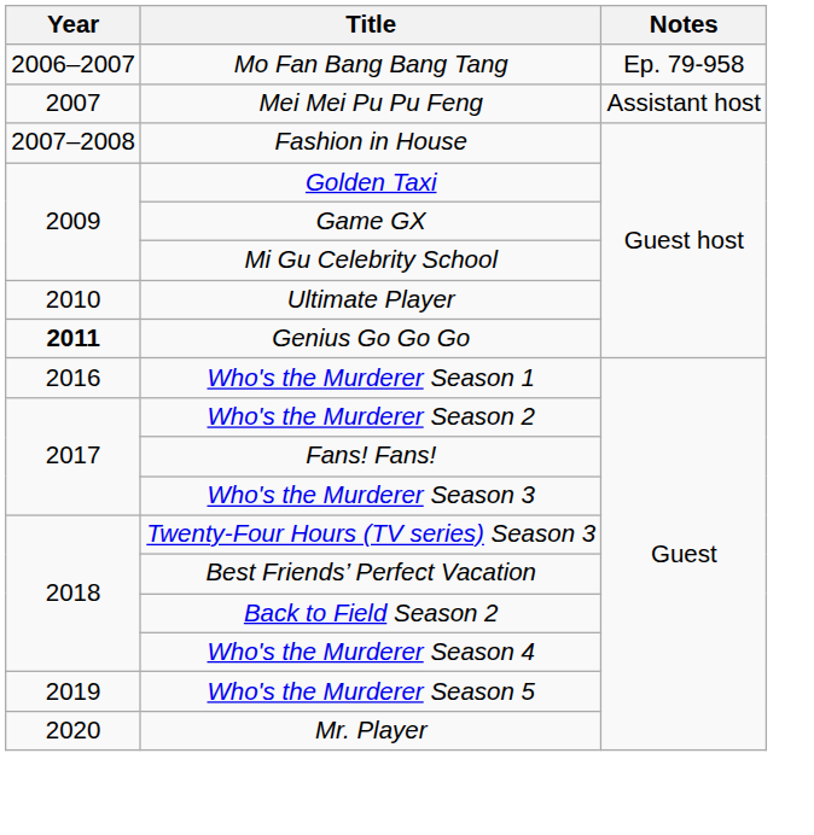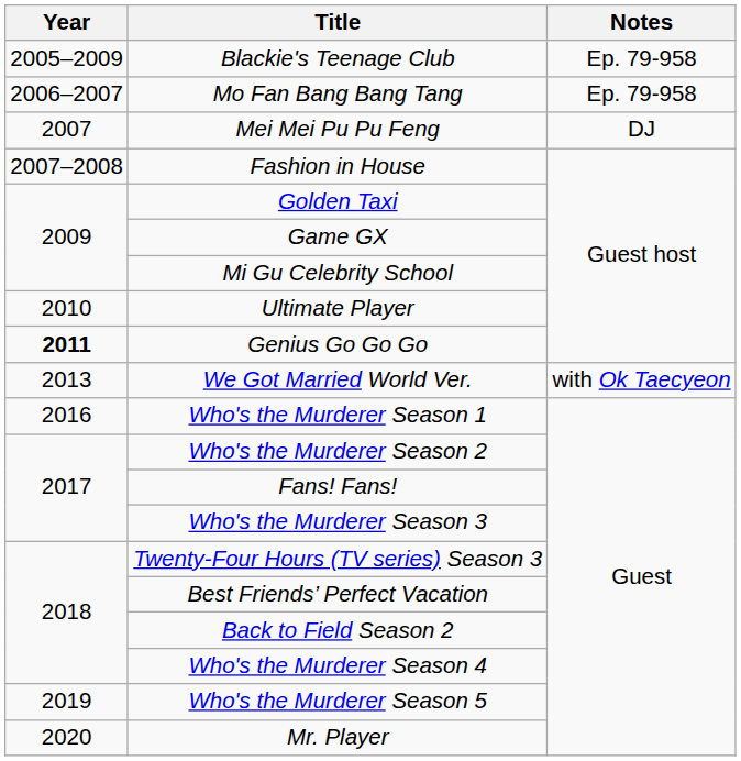 <table class="wikitable sortable" style="text-align:center">
 <tr>
 <th>Year</th>
 <th>Title</th>
 <th class="unsortable">Notes</th>
+</tr>
+<tr>
+<td>2005–2009</td>
+<td><em> Blackie's Teenage Club</em></td>
+<td>Ep. 79-958</td>
 </tr>
 <tr>
 <td>2006–2007</td>
 <td><em>Mo Fan Bang Bang Tang</em></td>
 <td>Ep. 79-958</td>
 </tr>
 <tr>
 <td>2007</td>
 <td><em>Mei Mei Pu Pu Feng</em></td>
-<td>Assistant host</td>
+<td>DJ</td>
 </tr>
 <tr>
 <td>2007–2008</td>
 <td><em>Fashion in House</em></td>
 <td rowspan=6>Guest host</td>
 </tr>
 <tr>
 <td rowspan=3>2009</td>
 <td><em><a href='#'>Golden Taxi</a></em></td>
 </tr>
 <tr>
 <td><em>Game GX</em></td>
 </tr>
 <tr>
 <td><em>Mi Gu Celebrity School</em></td>
 </tr>
 <tr>
 <td>2010</td>
 <td><em>Ultimate Player</em></td>
 </tr>
 <tr>
 <td><strong>2011</strong></td>
 <td><em>Genius Go Go Go</em></td>
+</tr>
+<tr>
+<td>2013</td>
+<td><em><a href='#'>We Got Married</a> World Ver.</em></td>
+<td>with <em><a href='#'>Ok Taecyeon</a></em></td>
 </tr>
 <tr>
 <td>2016</td>
 <td><em><a href='#'>Who's the Murderer</a> Season 1</em></td>
 <td rowspan=10>Guest</td>
 </tr>
 <tr>
 <td rowspan=3>2017</td>
 <td><em><a href='#'>Who's the Murderer</a> Season 2</em></td>
 </tr>
 <tr>
 <td><em>Fans! Fans!</em></td>
 </tr>
 <tr>
 <td><em><a href='#'>Who's the Murderer</a> Season 3</em></td>
 </tr>
 <tr>
 <td rowspan=4>2018</td>
 <td><em><a href='#'>Twenty-Four Hours (TV series)</a> Season 3</em></td>
 </tr>
 <tr>
 <td><em>Best Friends’ Perfect Vacation</em></td>
 </tr>
 <tr>
 <td><em><a href='#'>Back to Field</a> Season 2</em></td>
 </tr>
 <tr>
 <td><em><a href='#'>Who's the Murderer</a> Season 4</em></td>
 </tr>
 <tr>
 <td>2019</td>
 <td><em><a href='#'>Who's the Murderer</a> Season 5</em></td>
 </tr>
 <tr>
 <td>2020</td>
 <td><em>Mr. Player</em></td>
 </tr>
 </table>
